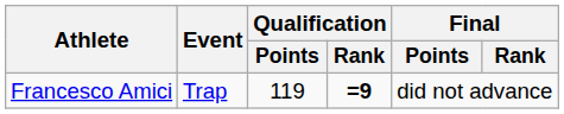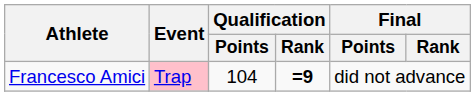 <table class="wikitable" style="font-size:90%">
 <tr>
 <th rowspan="2">Athlete</th>
 <th rowspan="2">Event</th>
 <th colspan=2>Qualification</th>
 <th colspan=2>Final</th>
 </tr>
 <tr style="font-size:95%">
 <th>Points</th>
 <th>Rank</th>
 <th>Points</th>
 <th>Rank</th>
 </tr>
 <tr align=center>
 <td align=left><a href='#'>Francesco Amici</a></td>
-<td align=left><a href='#'>Trap</a></td>
-<td>119</td>
+<td align=left style="background: pink;"><a href='#'>Trap</a></td>
+<td>104</td>
 <td><strong>=9</strong></td>
 <td colspan=2>did not advance</td>
 </tr>
 </table>
